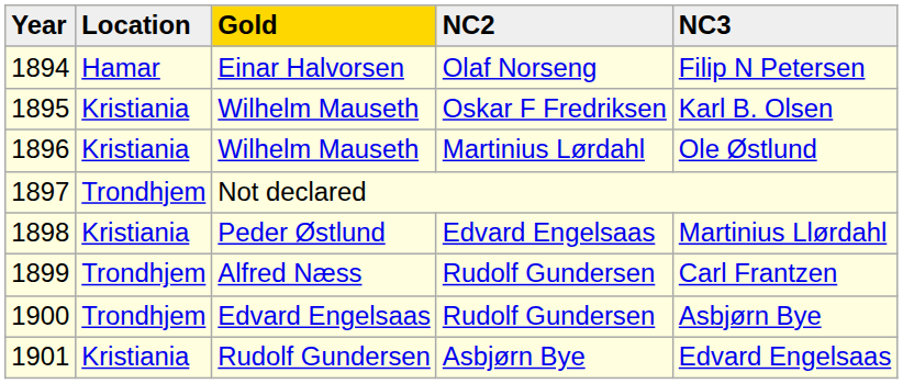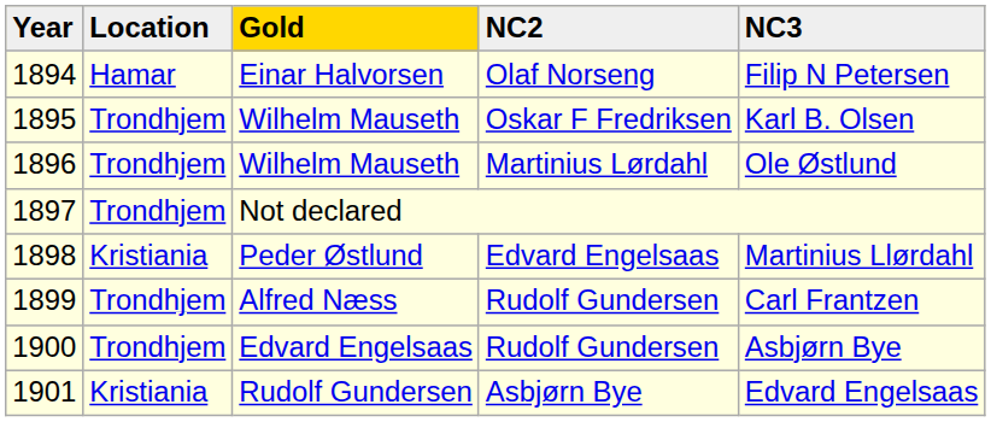 <table class="wikitable" style="background-color:#ffffdf">
 <tr align="left" bgcolor="#efefef">
 <td><strong>Year</strong></td>
 <td><strong>Location</strong></td>
 <td bgcolor=gold><strong>Gold</strong></td>
 <td><strong>NC2</strong></td>
 <td><strong>NC3</strong></td>
 </tr>
 <tr>
 <td>1894</td>
 <td><a href='#'>Hamar</a></td>
 <td><a href='#'>Einar Halvorsen</a></td>
 <td><a href='#'>Olaf Norseng</a></td>
 <td><a href='#'>Filip N Petersen</a></td>
 </tr>
 <tr>
 <td>1895</td>
-<td><a href='#'>Kristiania</a></td>
+<td><a href='#'>Trondhjem</a></td>
 <td><a href='#'>Wilhelm Mauseth</a></td>
 <td><a href='#'>Oskar F Fredriksen</a></td>
 <td><a href='#'>Karl B. Olsen</a></td>
 </tr>
 <tr>
 <td>1896</td>
-<td><a href='#'>Kristiania</a></td>
+<td><a href='#'>Trondhjem</a></td>
 <td><a href='#'>Wilhelm Mauseth</a></td>
 <td><a href='#'>Martinius Lørdahl</a></td>
 <td><a href='#'>Ole Østlund</a></td>
 </tr>
 <tr>
 <td>1897</td>
 <td><a href='#'>Trondhjem</a></td>
 <td colspan=3>Not declared</td>
 </tr>
 <tr>
 <td>1898</td>
 <td><a href='#'>Kristiania</a></td>
 <td><a href='#'>Peder Østlund</a></td>
 <td><a href='#'>Edvard Engelsaas</a></td>
 <td><a href='#'>Martinius Llørdahl</a></td>
 </tr>
 <tr>
 <td>1899</td>
 <td><a href='#'>Trondhjem</a></td>
 <td><a href='#'>Alfred Næss</a></td>
 <td><a href='#'>Rudolf Gundersen</a></td>
 <td><a href='#'>Carl Frantzen</a></td>
 </tr>
 <tr>
 <td>1900</td>
 <td><a href='#'>Trondhjem</a></td>
 <td><a href='#'>Edvard Engelsaas</a></td>
 <td><a href='#'>Rudolf Gundersen</a></td>
 <td><a href='#'>Asbjørn Bye</a></td>
 </tr>
 <tr>
 <td>1901</td>
 <td><a href='#'>Kristiania</a></td>
 <td><a href='#'>Rudolf Gundersen</a></td>
 <td><a href='#'>Asbjørn Bye</a></td>
 <td><a href='#'>Edvard Engelsaas</a></td>
 </tr>
 </table>
